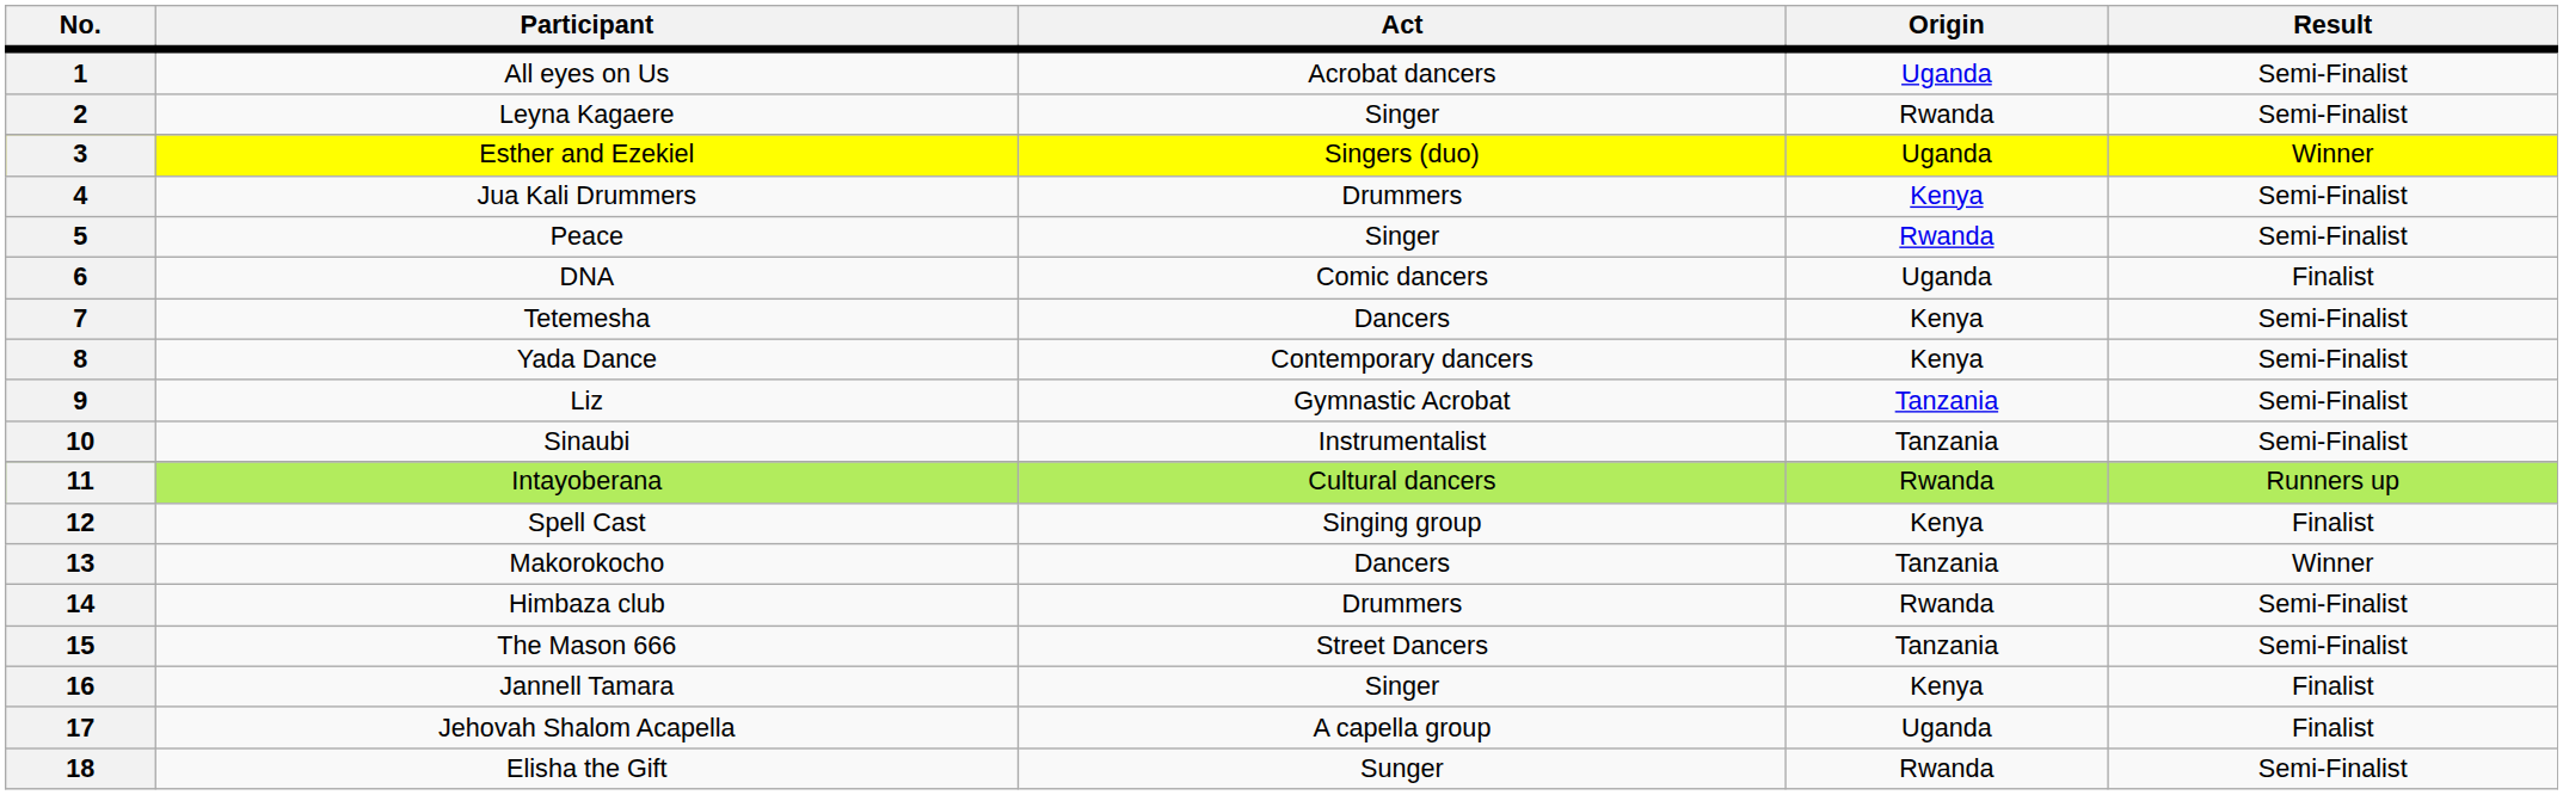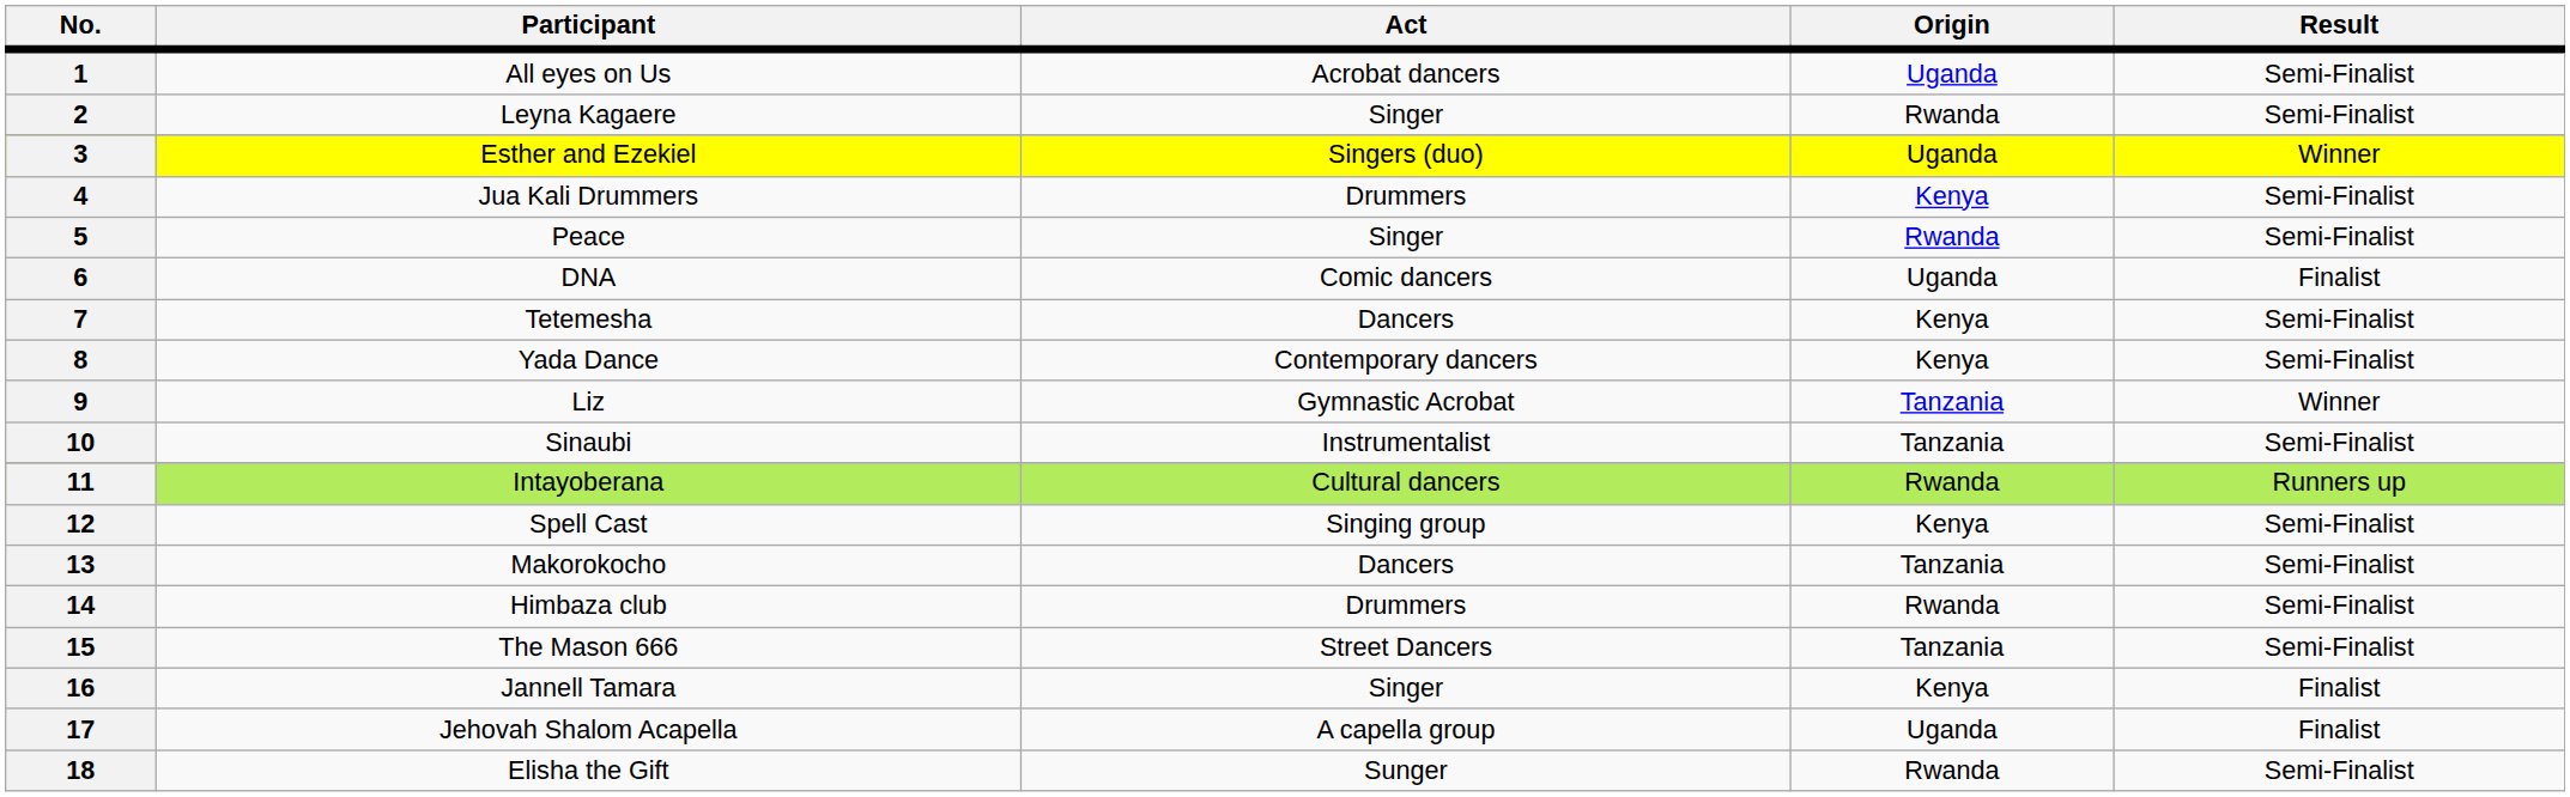 <table class="wikitable" style="text-align:center; width:100%;">
 <tr>
 <th>No.</th>
 <th>Participant</th>
 <th>Act</th>
 <th>Origin</th>
 <th>Result</th>
 </tr>
 <tr |- style="border-top:5px solid black">
 <th>1</th>
 <td>All eyes on Us</td>
 <td>Acrobat dancers</td>
 <td><a href='#'>Uganda</a></td>
 <td>Semi-Finalist</td>
 </tr>
 <tr>
 <th>2</th>
 <td>Leyna Kagaere<br></td>
 <td>Singer</td>
 <td>Rwanda</td>
 <td>Semi-Finalist</td>
 </tr>
 <tr>
 </tr>
 <tr bgcolor="yellow">
 <th>3</th>
 <td>Esther and Ezekiel</td>
 <td>Singers (duo)</td>
 <td>Uganda</td>
 <td>Winner</td>
 </tr>
 <tr>
 <th>4</th>
 <td>Jua Kali Drummers</td>
 <td>Drummers</td>
 <td><a href='#'>Kenya</a></td>
 <td>Semi-Finalist</td>
 </tr>
 <tr>
 <th>5</th>
 <td>Peace<br></td>
 <td>Singer</td>
 <td><a href='#'>Rwanda</a></td>
 <td>Semi-Finalist</td>
 </tr>
 <tr>
 <th>6</th>
 <td>DNA</td>
 <td>Comic dancers</td>
 <td>Uganda</td>
 <td>Finalist</td>
 </tr>
 <tr>
 <th>7</th>
 <td>Tetemesha</td>
 <td>Dancers</td>
 <td>Kenya</td>
 <td>Semi-Finalist</td>
 </tr>
 <tr>
 <th>8</th>
 <td>Yada Dance</td>
 <td>Contemporary dancers</td>
 <td>Kenya</td>
 <td>Semi-Finalist</td>
 </tr>
 <tr>
 <th>9</th>
 <td>Liz</td>
 <td>Gymnastic Acrobat</td>
 <td><a href='#'>Tanzania</a></td>
-<td>Semi-Finalist</td>
+<td>Winner</td>
 </tr>
 <tr>
 <th>10</th>
 <td>Sinaubi</td>
 <td>Instrumentalist</td>
 <td>Tanzania</td>
 <td>Semi-Finalist</td>
 </tr>
 <tr>
 </tr>
 <tr bgcolor="#B2EC5D">
 <th>11</th>
 <td>Intayoberana</td>
 <td>Cultural dancers</td>
 <td>Rwanda</td>
 <td>Runners up</td>
 </tr>
 <tr>
 <th>12</th>
 <td>Spell Cast</td>
 <td>Singing group</td>
 <td>Kenya</td>
-<td>Finalist</td>
+<td>Semi-Finalist</td>
 </tr>
 <tr>
 <th>13</th>
 <td>Makorokocho<br></td>
 <td>Dancers</td>
 <td>Tanzania</td>
-<td>Winner</td>
+<td>Semi-Finalist</td>
 </tr>
 <tr>
 <th>14</th>
 <td>Himbaza club</td>
 <td>Drummers</td>
 <td>Rwanda</td>
 <td>Semi-Finalist</td>
 </tr>
 <tr>
 <th>15</th>
 <td>The Mason 666</td>
 <td>Street Dancers</td>
 <td>Tanzania</td>
 <td>Semi-Finalist</td>
 </tr>
 <tr>
 <th>16</th>
 <td>Jannell Tamara</td>
 <td>Singer</td>
 <td>Kenya</td>
 <td>Finalist</td>
 </tr>
 <tr>
 <th>17</th>
 <td>Jehovah Shalom Acapella<br></td>
 <td>A capella group</td>
 <td>Uganda</td>
 <td>Finalist</td>
 </tr>
 <tr>
 <th>18</th>
 <td>Elisha the Gift</td>
 <td>Sunger</td>
 <td>Rwanda</td>
 <td>Semi-Finalist</td>
 </tr>
 </table>
